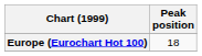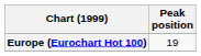 <table class="wikitable sortable plainrowheaders" style="text-align:center">
 <tr>
 <th scope="col">Chart (1999)</th>
 <th scope="col">Peak<br>position</th>
 </tr>
 <tr>
 </tr>
 <tr>
 <th scope="row">Europe (<a href='#'>Eurochart Hot 100</a>)</th>
-<td>18</td>
+<td>19</td>
 </tr>
 <tr>
 </tr>
 <tr>
 </tr>
 <tr>
 </tr>
 </table>
